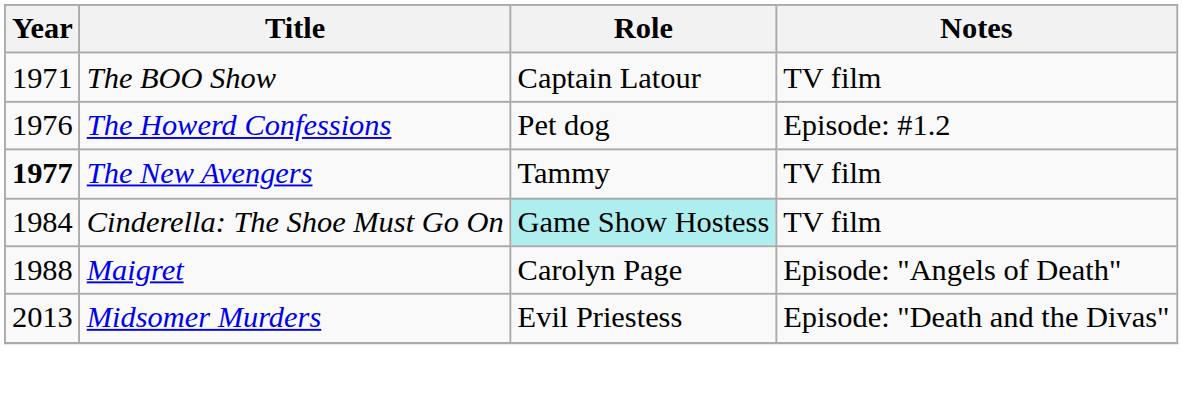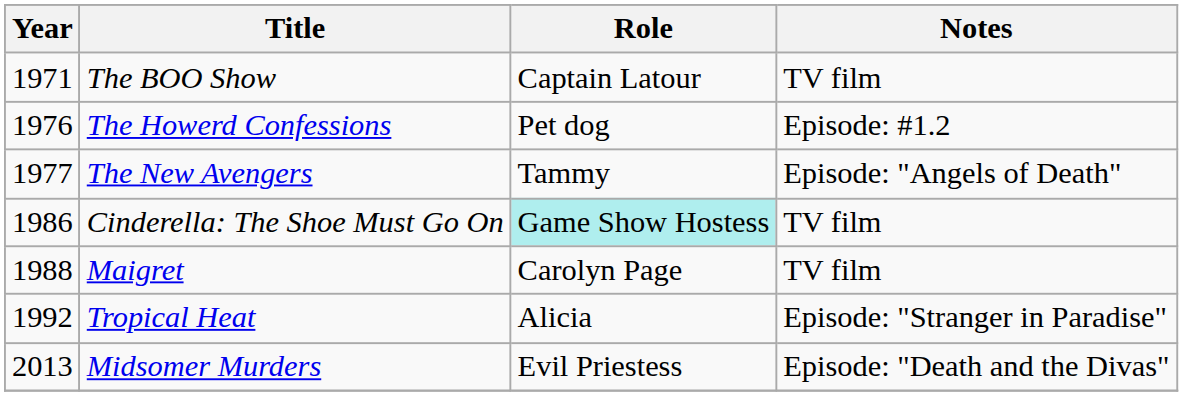 <table class="wikitable sortable">
 <tr>
 <th>Year</th>
 <th>Title</th>
 <th>Role</th>
 <th>Notes</th>
 </tr>
 <tr>
 <td>1971</td>
 <td><em>The BOO Show</em></td>
 <td>Captain Latour</td>
 <td>TV film</td>
 </tr>
 <tr>
 <td>1976</td>
 <td><em><a href='#'>The Howerd Confessions</a></em></td>
 <td>Pet dog</td>
 <td>Episode: #1.2</td>
 </tr>
 <tr>
-<td><strong>1977</strong></td>
+<td>1977</td>
 <td><em><a href='#'>The New Avengers</a></em></td>
 <td>Tammy</td>
-<td>TV film</td>
+<td>Episode: "Angels of Death"</td>
 </tr>
 <tr>
-<td>1984</td>
+<td>1986</td>
 <td><em>Cinderella: The Shoe Must Go On</em></td>
 <td style="background: paleturquoise;">Game Show Hostess</td>
 <td>TV film</td>
 </tr>
 <tr>
 <td>1988</td>
 <td><em><a href='#'>Maigret</a></em></td>
 <td>Carolyn Page</td>
-<td>Episode: "Angels of Death"</td>
+<td>TV film</td>
+</tr>
+<tr>
+<td>1992</td>
+<td><em><a href='#'>Tropical Heat</a></em></td>
+<td>Alicia</td>
+<td>Episode: "Stranger in Paradise"</td>
 </tr>
 <tr>
 <td>2013</td>
 <td><em><a href='#'>Midsomer Murders</a></em></td>
 <td>Evil Priestess</td>
 <td>Episode: "Death and the Divas"</td>
 </tr>
 <tr>
 </tr>
 </table>
